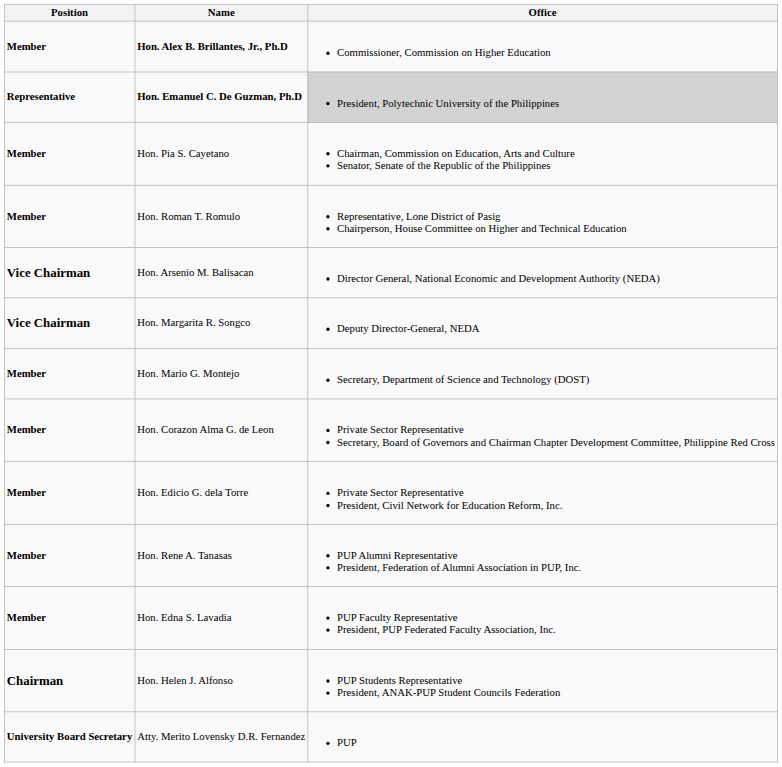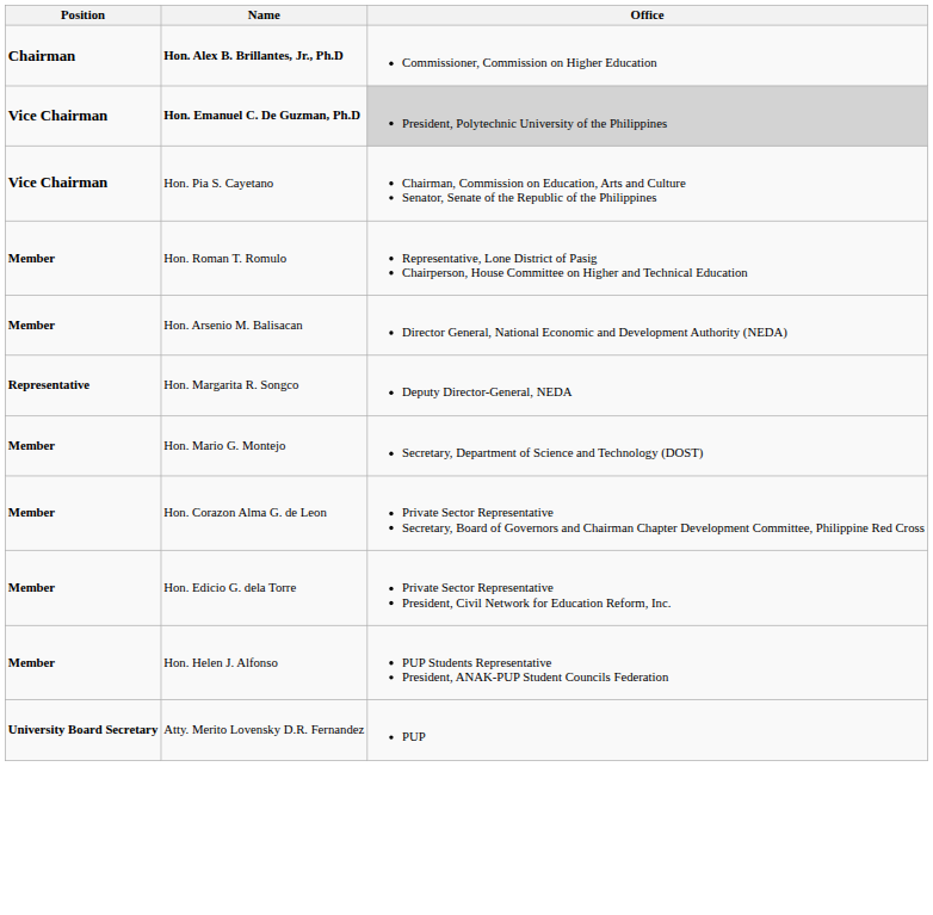 <table class="wikitable">
 <tr>
 <th>Position</th>
 <th>Name</th>
 <th>Office</th>
 </tr>
 <tr>
-<td><strong>Member</strong></td>
+<td><big><strong>Chairman</strong></big></td>
 <td><strong>Hon. Alex B. Brillantes, Jr., Ph.D</strong></td>
 <td><br><ul><li>Commissioner, Commission on Higher Education</li></ul></td>
 </tr>
 <tr>
-<td><strong>Representative</strong></td>
+<td><big><strong>Vice Chairman</strong></big></td>
 <td><strong>Hon. Emanuel C. De Guzman, Ph.D</strong></td>
 <td style="background: lightgrey;"><br><ul><li>President, Polytechnic University of the Philippines</li></ul></td>
 </tr>
 <tr>
-<td><strong>Member</strong></td>
+<td><big><strong>Vice Chairman</strong></big></td>
 <td>Hon. Pia S. Cayetano</td>
 <td><br><ul><li>Chairman, Commission on Education, Arts and Culture</li><li>Senator, Senate of the Republic of the Philippines</li></ul></td>
 </tr>
 <tr>
 <td><strong>Member</strong></td>
 <td>Hon. Roman T. Romulo</td>
 <td><br><ul><li>Representative, Lone District of Pasig</li><li>Chairperson, House Committee on Higher and Technical Education</li></ul></td>
 </tr>
 <tr>
-<td><big><strong>Vice Chairman</strong></big></td>
+<td><strong>Member</strong></td>
 <td>Hon. Arsenio M. Balisacan</td>
 <td><br><ul><li>Director General, National Economic and Development Authority (NEDA)</li></ul></td>
 </tr>
 <tr>
-<td><big><strong>Vice Chairman</strong></big></td>
+<td><strong>Representative</strong></td>
 <td>Hon. Margarita R. Songco</td>
 <td><br><ul><li>Deputy Director-General, NEDA</li></ul></td>
 </tr>
 <tr>
 <td><strong>Member</strong></td>
 <td>Hon. Mario G. Montejo</td>
 <td><br><ul><li>Secretary, Department of Science and Technology (DOST)</li></ul></td>
 </tr>
 <tr>
 <td><strong>Member</strong></td>
 <td>Hon. Corazon Alma G. de Leon</td>
 <td><br><ul><li>Private Sector Representative</li><li>Secretary, Board of Governors and Chairman Chapter Development Committee, Philippine Red Cross</li></ul></td>
 </tr>
 <tr>
 <td><strong>Member</strong></td>
 <td>Hon. Edicio G. dela Torre</td>
 <td><br><ul><li>Private Sector Representative</li><li>President, Civil Network for Education Reform, Inc.</li></ul></td>
 </tr>
 <tr>
 <td><strong>Member</strong></td>
-<td>Hon. Rene A. Tanasas</td>
-<td><br><ul><li>PUP Alumni Representative</li><li>President, Federation of Alumni Association in PUP, Inc.</li></ul></td>
-</tr>
-<tr>
-<td><strong>Member</strong></td>
-<td>Hon. Edna S. Lavadia</td>
-<td><br><ul><li>PUP Faculty Representative</li><li>President, PUP Federated Faculty Association, Inc.</li></ul></td>
-</tr>
-<tr>
-<td><big><strong>Chairman</strong></big></td>
 <td>Hon. Helen J. Alfonso</td>
 <td><br><ul><li>PUP Students Representative</li><li>President, ANAK-PUP Student Councils Federation</li></ul></td>
 </tr>
 <tr>
 <td><strong>University Board Secretary</strong></td>
 <td>Atty. Merito Lovensky D.R. Fernandez</td>
 <td><br><ul><li>PUP</li></ul></td>
 </tr>
 </table>
